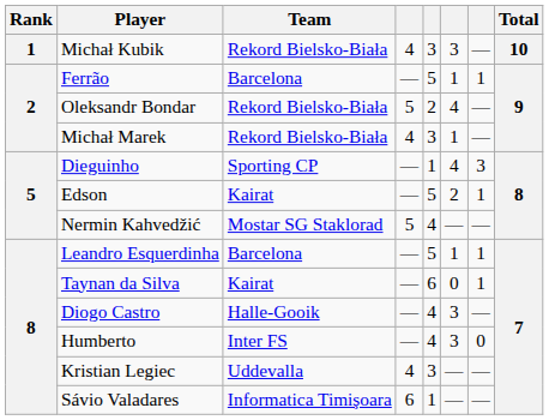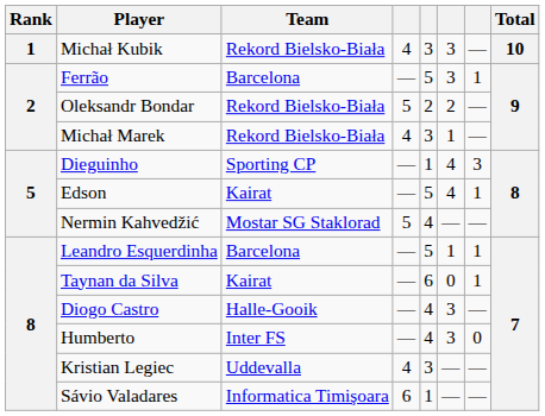 <table class="wikitable" style="text-align:center">
 <tr>
 <th>Rank</th>
 <th>Player</th>
 <th>Team</th>
 <th></th>
 <th></th>
 <th></th>
 <th></th>
 <th>Total</th>
 </tr>
 <tr>
 <th>1</th>
 <td align=left> Michał Kubik</td>
 <td align=left> <a href='#'>Rekord Bielsko-Biała</a></td>
 <td>4</td>
 <td>3</td>
 <td>3</td>
 <td>—</td>
 <th>10</th>
 </tr>
 <tr>
 <th rowspan=3>2</th>
 <td align=left> <a href='#'>Ferrão</a></td>
 <td align=left> <a href='#'>Barcelona</a></td>
 <td>—</td>
 <td>5</td>
-<td>1</td>
+<td>3</td>
 <td>1</td>
 <th rowspan=3>9</th>
 </tr>
 <tr>
 <td align=left> Oleksandr Bondar</td>
 <td align=left> <a href='#'>Rekord Bielsko-Biała</a></td>
 <td>5</td>
 <td>2</td>
-<td>4</td>
+<td>2</td>
 <td>—</td>
 </tr>
 <tr>
 <td align=left> Michał Marek</td>
 <td align=left> <a href='#'>Rekord Bielsko-Biała</a></td>
 <td>4</td>
 <td>3</td>
 <td>1</td>
 <td>—</td>
 </tr>
 <tr>
 <th rowspan=3>5</th>
 <td align=left> <a href='#'>Dieguinho</a></td>
 <td align=left> <a href='#'>Sporting CP</a></td>
 <td>—</td>
 <td>1</td>
 <td>4</td>
 <td>3</td>
 <th rowspan=3>8</th>
 </tr>
 <tr>
 <td align=left> Edson</td>
 <td align=left> <a href='#'>Kairat</a></td>
 <td>—</td>
 <td>5</td>
-<td>2</td>
+<td>4</td>
 <td>1</td>
 </tr>
 <tr>
 <td align=left> Nermin Kahvedžić</td>
 <td align=left> <a href='#'>Mostar SG Staklorad</a></td>
 <td>5</td>
 <td>4</td>
 <td>—</td>
 <td>—</td>
 </tr>
 <tr>
 <th rowspan=6>8</th>
 <td align=left> <a href='#'>Leandro Esquerdinha</a></td>
 <td align=left> <a href='#'>Barcelona</a></td>
 <td>—</td>
 <td>5</td>
 <td>1</td>
 <td>1</td>
 <th rowspan=6>7</th>
 </tr>
 <tr>
 <td align=left> <a href='#'>Taynan da Silva</a></td>
 <td align=left> <a href='#'>Kairat</a></td>
 <td>—</td>
 <td>6</td>
 <td>0</td>
 <td>1</td>
 </tr>
 <tr>
 <td align=left> <a href='#'>Diogo Castro</a></td>
 <td align=left> <a href='#'>Halle-Gooik</a></td>
 <td>—</td>
 <td>4</td>
 <td>3</td>
 <td>—</td>
 </tr>
 <tr>
 <td align=left> Humberto</td>
 <td align=left> <a href='#'>Inter FS</a></td>
 <td>—</td>
 <td>4</td>
 <td>3</td>
 <td>0</td>
 </tr>
 <tr>
 <td align=left> Kristian Legiec</td>
 <td align=left> <a href='#'>Uddevalla</a></td>
 <td>4</td>
 <td>3</td>
 <td>—</td>
 <td>—</td>
 </tr>
 <tr>
 <td align=left> Sávio Valadares</td>
 <td align=left> <a href='#'>Informatica Timişoara</a></td>
 <td>6</td>
 <td>1</td>
 <td>—</td>
 <td>—</td>
 </tr>
 </table>
